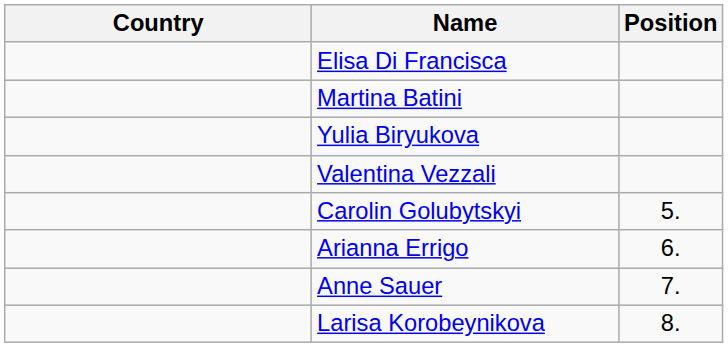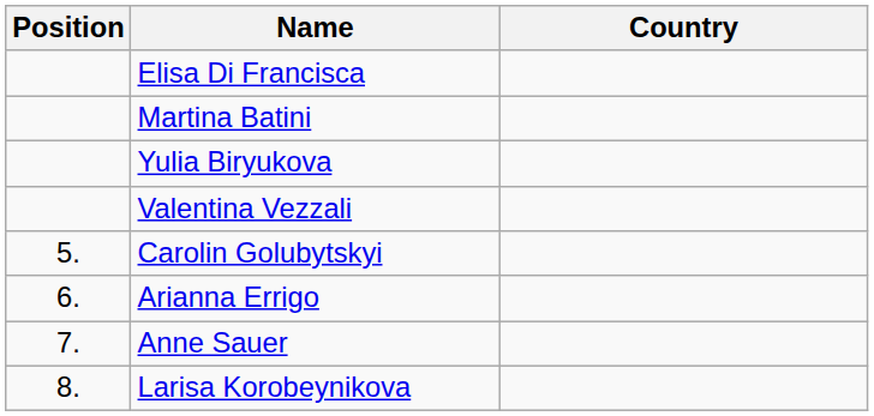 <table class="wikitable">
 <tr>
+<th width="20">Position</th>
+<th width="200">Name</th>
 <th width="200">Country</th>
-<th width="200">Name</th>
-<th width="20">Position</th>
 </tr>
 <tr>
+<td align="center"></td>
+<td><a href='#'>Elisa Di Francisca</a></td>
 <td></td>
-<td><a href='#'>Elisa Di Francisca</a></td>
-<td align="center"></td>
 </tr>
 <tr>
+<td align="center"></td>
+<td><a href='#'>Martina Batini</a></td>
 <td></td>
-<td><a href='#'>Martina Batini</a></td>
-<td align="center"></td>
 </tr>
 <tr>
+<td align="center"></td>
+<td><a href='#'>Yulia Biryukova</a></td>
 <td></td>
-<td><a href='#'>Yulia Biryukova</a></td>
-<td align="center"></td>
 </tr>
 <tr>
+<td align="center"></td>
+<td><a href='#'>Valentina Vezzali</a></td>
 <td></td>
-<td><a href='#'>Valentina Vezzali</a></td>
-<td align="center"></td>
 </tr>
 <tr>
+<td align="center">5.</td>
+<td><a href='#'>Carolin Golubytskyi</a></td>
 <td></td>
-<td><a href='#'>Carolin Golubytskyi</a></td>
-<td align="center">5.</td>
 </tr>
 <tr>
+<td align="center">6.</td>
+<td><a href='#'>Arianna Errigo</a></td>
 <td></td>
-<td><a href='#'>Arianna Errigo</a></td>
-<td align="center">6.</td>
 </tr>
 <tr>
+<td align="center">7.</td>
+<td><a href='#'>Anne Sauer</a></td>
 <td></td>
-<td><a href='#'>Anne Sauer</a></td>
-<td align="center">7.</td>
 </tr>
 <tr>
+<td align="center">8.</td>
+<td><a href='#'>Larisa Korobeynikova</a></td>
 <td></td>
-<td><a href='#'>Larisa Korobeynikova</a></td>
-<td align="center">8.</td>
 </tr>
 </table>
